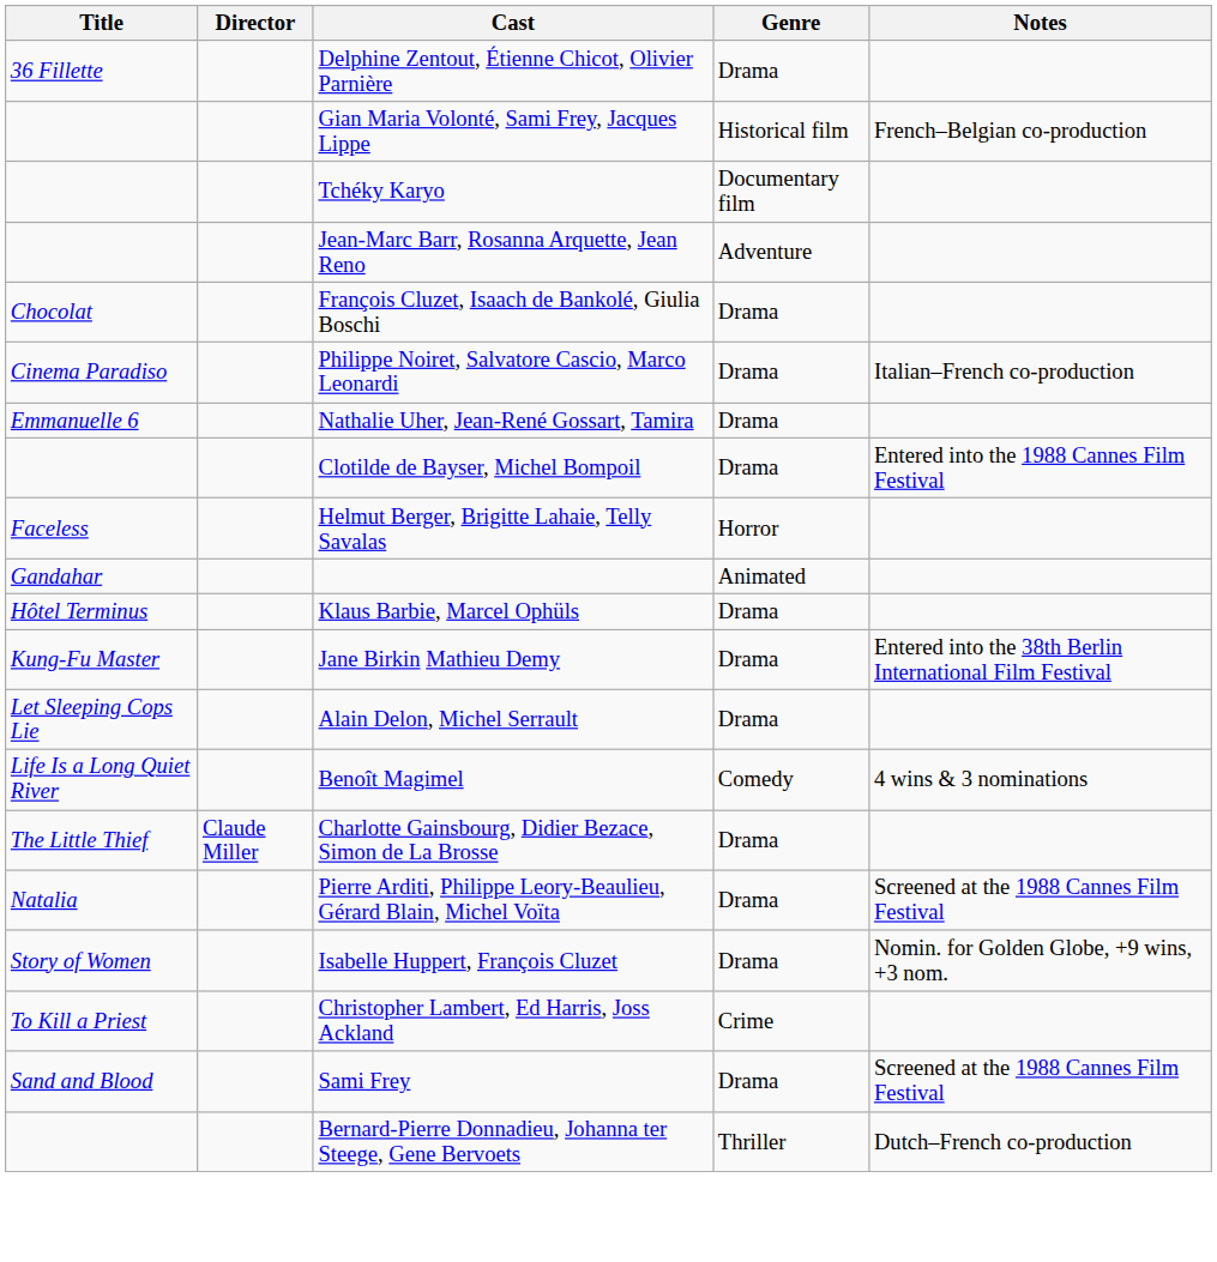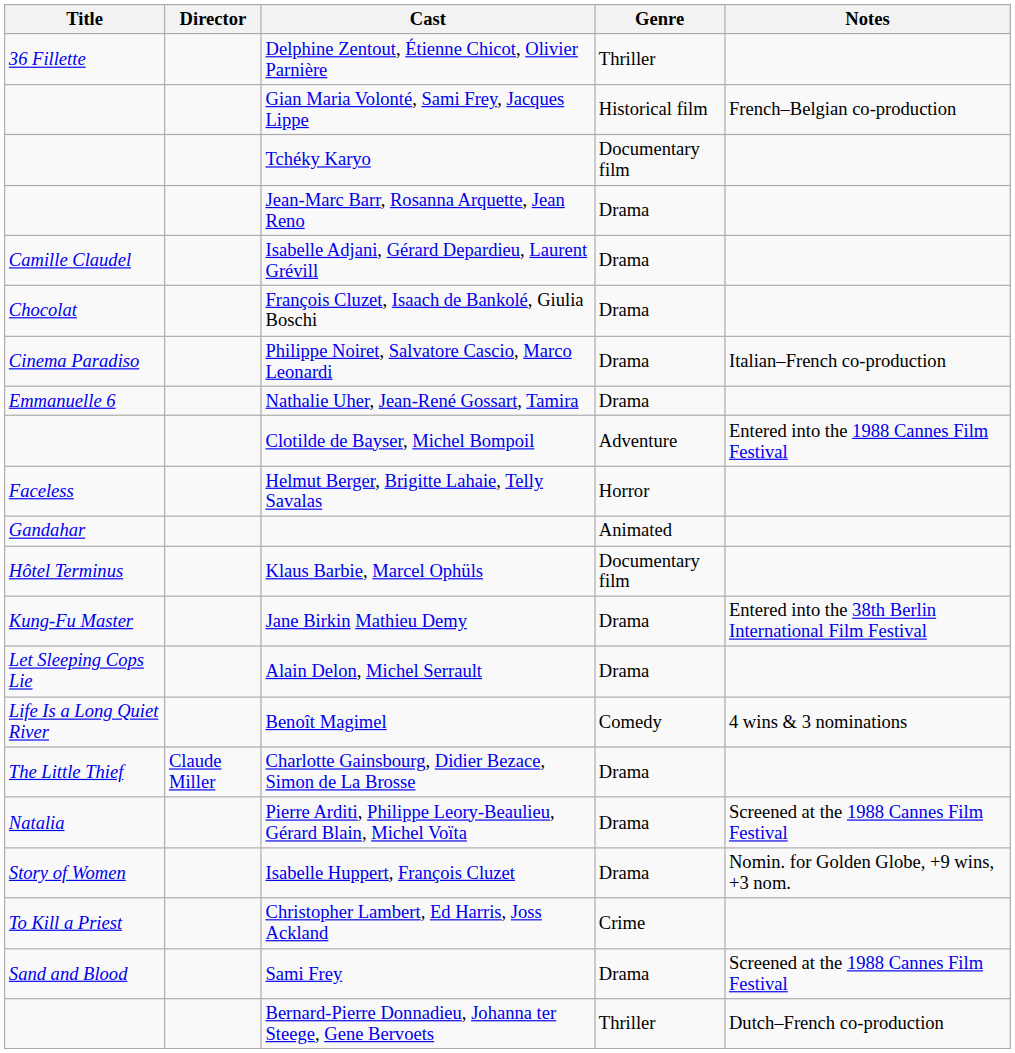 <table class="wikitable sortable">
 <tr>
 <th scope="col">Title</th>
 <th scope="col">Director</th>
 <th scope="col" class="unsortable">Cast</th>
 <th scope="col">Genre</th>
 <th scope="col">Notes</th>
 </tr>
 <tr>
 <td><em><a href='#'>36 Fillette</a></em></td>
 <td></td>
 <td><a href='#'>Delphine Zentout</a>, <a href='#'>Étienne Chicot</a>, <a href='#'>Olivier Parnière</a></td>
-<td>Drama</td>
+<td>Thriller</td>
 <td></td>
 </tr>
 <tr>
 <td></td>
 <td></td>
 <td><a href='#'>Gian Maria Volonté</a>, <a href='#'>Sami Frey</a>, <a href='#'>Jacques Lippe</a></td>
 <td>Historical film</td>
 <td>French–Belgian co-production</td>
 </tr>
 <tr>
 <td></td>
 <td></td>
 <td><a href='#'>Tchéky Karyo</a></td>
 <td>Documentary film</td>
 <td></td>
 </tr>
 <tr>
 <td></td>
 <td></td>
 <td><a href='#'>Jean-Marc Barr</a>, <a href='#'>Rosanna Arquette</a>, <a href='#'>Jean Reno</a></td>
-<td>Adventure</td>
+<td>Drama</td>
+<td></td>
+</tr>
+<tr>
+<td><em><a href='#'>Camille Claudel</a></em></td>
+<td></td>
+<td><a href='#'>Isabelle Adjani</a>, <a href='#'>Gérard Depardieu</a>, <a href='#'>Laurent Grévill</a></td>
+<td>Drama</td>
 <td></td>
 </tr>
 <tr>
 <td><em><a href='#'>Chocolat</a></em></td>
 <td></td>
 <td><a href='#'>François Cluzet</a>, <a href='#'>Isaach de Bankolé</a>, Giulia Boschi</td>
 <td>Drama</td>
 <td></td>
 </tr>
 <tr>
 <td><em><a href='#'>Cinema Paradiso</a></em></td>
 <td></td>
 <td><a href='#'>Philippe Noiret</a>, <a href='#'>Salvatore Cascio</a>, <a href='#'>Marco Leonardi</a></td>
 <td>Drama</td>
 <td>Italian–French co-production</td>
 </tr>
 <tr>
 <td><em><a href='#'>Emmanuelle 6</a></em></td>
 <td></td>
 <td><a href='#'>Nathalie Uher</a>, <a href='#'>Jean-René Gossart</a>, <a href='#'>Tamira</a></td>
 <td>Drama</td>
 <td></td>
 </tr>
 <tr>
 <td></td>
 <td></td>
 <td><a href='#'>Clotilde de Bayser</a>, <a href='#'>Michel Bompoil</a></td>
-<td>Drama</td>
+<td>Adventure</td>
 <td>Entered into the <a href='#'>1988 Cannes Film Festival</a></td>
 </tr>
 <tr>
 <td><em><a href='#'>Faceless</a></em></td>
 <td></td>
 <td><a href='#'>Helmut Berger</a>, <a href='#'>Brigitte Lahaie</a>, <a href='#'>Telly Savalas</a></td>
 <td>Horror</td>
 <td></td>
 </tr>
 <tr>
 <td><em><a href='#'>Gandahar</a></em></td>
 <td></td>
 <td></td>
 <td>Animated</td>
 <td></td>
 </tr>
 <tr>
 <td><em><a href='#'>Hôtel Terminus</a></em></td>
 <td></td>
 <td><a href='#'>Klaus Barbie</a>, <a href='#'>Marcel Ophüls</a></td>
-<td>Drama</td>
+<td>Documentary film</td>
 <td></td>
 </tr>
 <tr>
 <td><em><a href='#'>Kung-Fu Master</a></em></td>
 <td></td>
 <td><a href='#'>Jane Birkin</a> <a href='#'>Mathieu Demy</a></td>
 <td>Drama</td>
 <td>Entered into the <a href='#'>38th Berlin International Film Festival</a></td>
 </tr>
 <tr>
 <td><em><a href='#'>Let Sleeping Cops Lie</a></em></td>
 <td></td>
 <td><a href='#'>Alain Delon</a>, <a href='#'>Michel Serrault</a></td>
 <td>Drama</td>
 <td></td>
 </tr>
 <tr>
 <td><em><a href='#'>Life Is a Long Quiet River</a></em></td>
 <td></td>
 <td><a href='#'>Benoît Magimel</a></td>
 <td>Comedy</td>
 <td>4 wins & 3 nominations</td>
 </tr>
 <tr>
 <td><em><a href='#'>The Little Thief</a></em></td>
 <td><a href='#'>Claude Miller</a></td>
 <td><a href='#'>Charlotte Gainsbourg</a>, <a href='#'>Didier Bezace</a>, <a href='#'>Simon de La Brosse</a></td>
 <td>Drama</td>
 <td></td>
 </tr>
 <tr>
 <td><em><a href='#'>Natalia</a></em></td>
 <td></td>
 <td><a href='#'>Pierre Arditi</a>, <a href='#'>Philippe Leory-Beaulieu</a>, <a href='#'>Gérard Blain</a>, <a href='#'>Michel Voïta</a></td>
 <td>Drama</td>
 <td>Screened at the <a href='#'>1988 Cannes Film Festival</a></td>
 </tr>
 <tr>
 <td><em><a href='#'>Story of Women</a></em></td>
 <td></td>
 <td><a href='#'>Isabelle Huppert</a>, <a href='#'>François Cluzet</a></td>
 <td>Drama</td>
 <td>Nomin. for Golden Globe, +9 wins, +3 nom.</td>
 </tr>
 <tr>
 <td><em><a href='#'>To Kill a Priest</a></em></td>
 <td></td>
 <td><a href='#'>Christopher Lambert</a>, <a href='#'>Ed Harris</a>, <a href='#'>Joss Ackland</a></td>
 <td>Crime</td>
 <td></td>
 </tr>
 <tr>
 <td><em><a href='#'>Sand and Blood</a></em></td>
 <td></td>
 <td><a href='#'>Sami Frey</a></td>
 <td>Drama</td>
 <td>Screened at the <a href='#'>1988 Cannes Film Festival</a></td>
 </tr>
 <tr>
 <td></td>
 <td></td>
 <td><a href='#'>Bernard-Pierre Donnadieu</a>, <a href='#'>Johanna ter Steege</a>, <a href='#'>Gene Bervoets</a></td>
 <td>Thriller</td>
 <td>Dutch–French co-production</td>
 </tr>
 <tr>
 </tr>
 <tr>
 </tr>
 </table>
